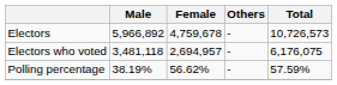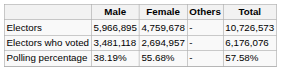 <table class="wikitable sortable">
 <tr>
 <th></th>
 <th>Male</th>
 <th>Female</th>
 <th>Others</th>
 <th>Total</th>
 </tr>
 <tr>
 <td>Electors</td>
-<td>5,966,892</td>
+<td>5,966,895</td>
 <td>4,759,678</td>
 <td>-</td>
 <td>10,726,573</td>
 </tr>
 <tr>
 <td>Electors who voted</td>
 <td>3,481,118</td>
 <td>2,694,957</td>
 <td>-</td>
-<td>6,176,075</td>
+<td>6,176,076</td>
 </tr>
 <tr>
 <td>Polling percentage</td>
 <td>38.19%</td>
-<td>56.62%</td>
+<td>55.68%</td>
 <td>-</td>
-<td>57.59%</td>
+<td>57.58%</td>
 </tr>
 <tr>
 </tr>
 </table>
